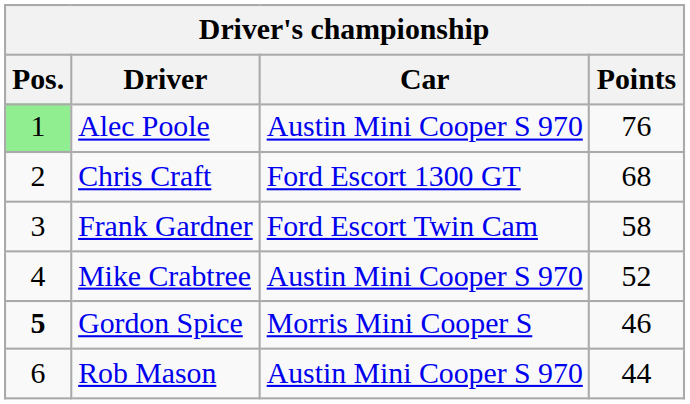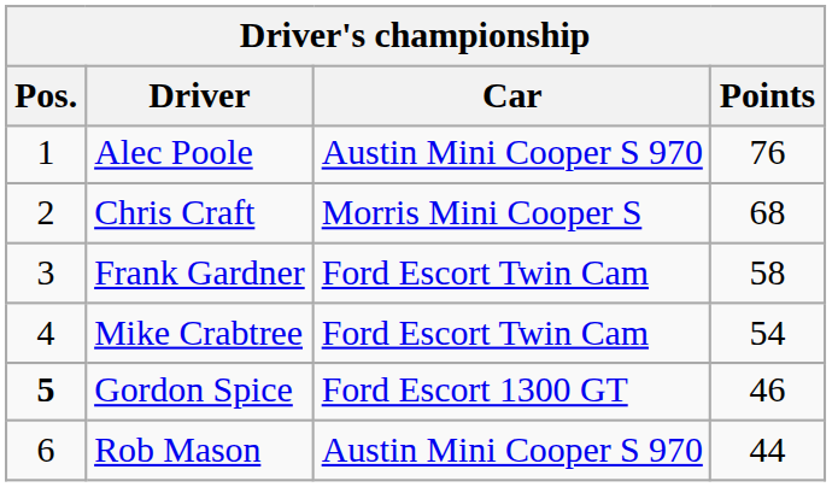 <table class="wikitable" style="font-size: 90%">
 <tr>
 <th colspan=4>Driver's championship</th>
 </tr>
 <tr>
 <th>Pos.</th>
 <th>Driver</th>
 <th>Car </th>
 <th>Points</th>
 </tr>
 <tr>
-<td align=center style="background: lightgreen;">1</td>
+<td align=center>1</td>
 <td> <a href='#'>Alec Poole</a></td>
 <td><a href='#'>Austin Mini Cooper S 970</a></td>
 <td align=center>76</td>
 </tr>
 <tr>
 <td align=center>2</td>
 <td> <a href='#'>Chris Craft</a></td>
-<td><a href='#'>Ford Escort 1300 GT</a></td>
+<td><a href='#'>Morris Mini Cooper S</a></td>
 <td align=center>68</td>
 </tr>
 <tr>
 <td align=center>3</td>
 <td> <a href='#'>Frank Gardner</a></td>
 <td><a href='#'>Ford Escort Twin Cam</a></td>
 <td align=center>58</td>
 </tr>
 <tr>
 <td align=center>4</td>
 <td> <a href='#'>Mike Crabtree</a></td>
-<td><a href='#'>Austin Mini Cooper S 970</a></td>
-<td align=center>52</td>
+<td><a href='#'>Ford Escort Twin Cam</a></td>
+<td align=center>54</td>
 </tr>
 <tr>
 <td align=center><strong>5</strong></td>
 <td> <a href='#'>Gordon Spice</a></td>
-<td><a href='#'>Morris Mini Cooper S</a></td>
+<td><a href='#'>Ford Escort 1300 GT</a></td>
 <td align=center>46</td>
 </tr>
 <tr>
 <td align=center>6</td>
 <td> <a href='#'>Rob Mason</a></td>
 <td><a href='#'>Austin Mini Cooper S 970</a></td>
 <td align=center>44</td>
 </tr>
 </table>
